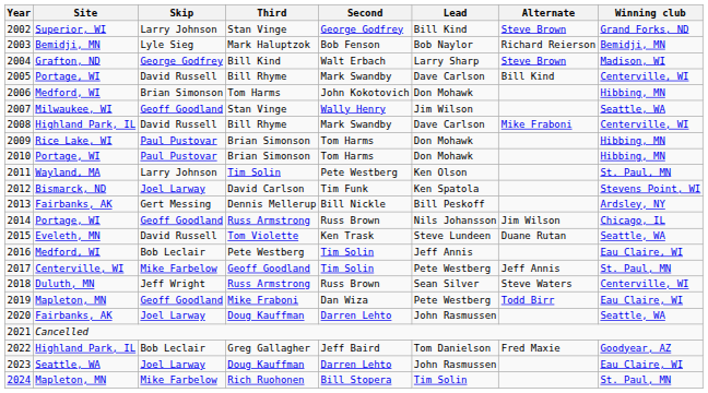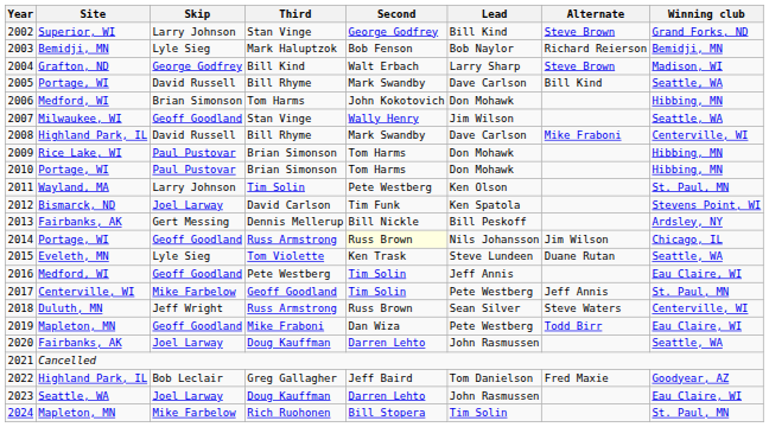 <table class="wikitable">
 <tr>
 <th>Year</th>
 <th>Site</th>
 <th>Skip</th>
 <th>Third</th>
 <th>Second</th>
 <th>Lead</th>
 <th>Alternate</th>
 <th>Winning club</th>
 </tr>
 <tr>
 <td>2002</td>
 <td><a href='#'>Superior, WI</a></td>
 <td>Larry Johnson</td>
 <td>Stan Vinge</td>
 <td><a href='#'>George Godfrey</a></td>
 <td>Bill Kind</td>
 <td><a href='#'>Steve Brown</a></td>
 <td><a href='#'>Grand Forks, ND</a></td>
 </tr>
 <tr>
 <td>2003</td>
 <td><a href='#'>Bemidji, MN</a></td>
 <td>Lyle Sieg</td>
 <td>Mark Haluptzok</td>
 <td>Bob Fenson</td>
 <td>Bob Naylor</td>
 <td>Richard Reierson</td>
 <td><a href='#'>Bemidji, MN</a></td>
 </tr>
 <tr>
 <td>2004</td>
 <td><a href='#'>Grafton, ND</a></td>
 <td><a href='#'>George Godfrey</a></td>
 <td>Bill Kind</td>
 <td>Walt Erbach</td>
 <td>Larry Sharp</td>
 <td><a href='#'>Steve Brown</a></td>
 <td><a href='#'>Madison, WI</a></td>
 </tr>
 <tr>
 <td>2005</td>
 <td><a href='#'>Portage, WI</a></td>
 <td>David Russell</td>
 <td>Bill Rhyme</td>
 <td>Mark Swandby</td>
 <td>Dave Carlson</td>
 <td>Bill Kind</td>
-<td><a href='#'>Centerville, WI</a></td>
+<td><a href='#'>Seattle, WA</a></td>
 </tr>
 <tr>
 <td>2006</td>
 <td><a href='#'>Medford, WI</a></td>
 <td>Brian Simonson</td>
 <td>Tom Harms</td>
 <td>John Kokotovich</td>
 <td>Don Mohawk</td>
 <td></td>
 <td><a href='#'>Hibbing, MN</a></td>
 </tr>
 <tr>
 <td>2007</td>
 <td><a href='#'>Milwaukee, WI</a></td>
 <td><a href='#'>Geoff Goodland</a></td>
 <td>Stan Vinge</td>
 <td><a href='#'>Wally Henry</a></td>
 <td>Jim Wilson</td>
 <td></td>
 <td><a href='#'>Seattle, WA</a></td>
 </tr>
 <tr>
 <td>2008</td>
 <td><a href='#'>Highland Park, IL</a></td>
 <td>David Russell</td>
 <td>Bill Rhyme</td>
 <td>Mark Swandby</td>
 <td>Dave Carlson</td>
 <td><a href='#'>Mike Fraboni</a></td>
 <td><a href='#'>Centerville, WI</a></td>
 </tr>
 <tr>
 <td>2009</td>
 <td><a href='#'>Rice Lake, WI</a></td>
 <td><a href='#'>Paul Pustovar</a></td>
 <td>Brian Simonson</td>
 <td>Tom Harms</td>
 <td>Don Mohawk</td>
 <td></td>
 <td><a href='#'>Hibbing, MN</a></td>
 </tr>
 <tr>
 <td>2010</td>
 <td><a href='#'>Portage, WI</a></td>
 <td><a href='#'>Paul Pustovar</a></td>
 <td>Brian Simonson</td>
 <td>Tom Harms</td>
 <td>Don Mohawk</td>
 <td></td>
 <td><a href='#'>Hibbing, MN</a></td>
 </tr>
 <tr>
 <td>2011</td>
 <td><a href='#'>Wayland, MA</a></td>
 <td>Larry Johnson</td>
 <td><a href='#'>Tim Solin</a></td>
 <td>Pete Westberg</td>
 <td>Ken Olson</td>
 <td></td>
 <td><a href='#'>St. Paul, MN</a></td>
 </tr>
 <tr>
 <td>2012</td>
 <td><a href='#'>Bismarck, ND</a></td>
 <td><a href='#'>Joel Larway</a></td>
 <td>David Carlson</td>
 <td>Tim Funk</td>
 <td>Ken Spatola</td>
 <td></td>
 <td><a href='#'>Stevens Point, WI</a></td>
 </tr>
 <tr>
 <td>2013</td>
 <td><a href='#'>Fairbanks, AK</a></td>
 <td>Gert Messing</td>
 <td>Dennis Mellerup</td>
 <td>Bill Nickle</td>
 <td>Bill Peskoff</td>
 <td></td>
 <td><a href='#'>Ardsley, NY</a></td>
 </tr>
 <tr>
 <td>2014</td>
 <td><a href='#'>Portage, WI</a></td>
 <td><a href='#'>Geoff Goodland</a></td>
 <td><a href='#'>Russ Armstrong</a></td>
-<td>Russ Brown</td>
+<td style="background: lightyellow;">Russ Brown</td>
 <td>Nils Johansson</td>
 <td>Jim Wilson</td>
 <td><a href='#'>Chicago, IL</a></td>
 </tr>
 <tr>
 <td>2015</td>
 <td><a href='#'>Eveleth, MN</a></td>
-<td>David Russell</td>
+<td>Lyle Sieg</td>
 <td><a href='#'>Tom Violette</a></td>
 <td>Ken Trask</td>
 <td>Steve Lundeen</td>
 <td>Duane Rutan</td>
 <td><a href='#'>Seattle, WA</a></td>
 </tr>
 <tr>
 <td>2016</td>
 <td><a href='#'>Medford, WI</a></td>
-<td>Bob Leclair</td>
+<td><a href='#'>Geoff Goodland</a></td>
 <td>Pete Westberg</td>
 <td><a href='#'>Tim Solin</a></td>
 <td>Jeff Annis</td>
 <td></td>
 <td><a href='#'>Eau Claire, WI</a></td>
 </tr>
 <tr>
 <td>2017</td>
 <td><a href='#'>Centerville, WI</a></td>
 <td><a href='#'>Mike Farbelow</a></td>
 <td><a href='#'>Geoff Goodland</a></td>
 <td><a href='#'>Tim Solin</a></td>
 <td>Pete Westberg</td>
 <td>Jeff Annis</td>
 <td><a href='#'>St. Paul, MN</a></td>
 </tr>
 <tr>
 <td>2018</td>
 <td><a href='#'>Duluth, MN</a></td>
 <td>Jeff Wright</td>
 <td><a href='#'>Russ Armstrong</a></td>
 <td>Russ Brown</td>
 <td>Sean Silver</td>
 <td>Steve Waters</td>
 <td><a href='#'>Centerville, WI</a></td>
 </tr>
 <tr>
 <td>2019</td>
 <td><a href='#'>Mapleton, MN</a></td>
 <td><a href='#'>Geoff Goodland</a></td>
 <td><a href='#'>Mike Fraboni</a></td>
 <td>Dan Wiza</td>
 <td>Pete Westberg</td>
 <td><a href='#'>Todd Birr</a></td>
 <td><a href='#'>Eau Claire, WI</a></td>
 </tr>
 <tr>
 <td>2020</td>
 <td><a href='#'>Fairbanks, AK</a></td>
 <td><a href='#'>Joel Larway</a></td>
 <td><a href='#'>Doug Kauffman</a></td>
 <td><a href='#'>Darren Lehto</a></td>
 <td>John Rasmussen</td>
 <td></td>
 <td><a href='#'>Seattle, WA</a></td>
 </tr>
 <tr>
 <td>2021</td>
 <td colspan="7"><em>Cancelled</em></td>
 </tr>
 <tr>
 <td>2022</td>
 <td><a href='#'>Highland Park, IL</a></td>
 <td>Bob Leclair</td>
 <td>Greg Gallagher</td>
 <td>Jeff Baird</td>
 <td>Tom Danielson</td>
 <td>Fred Maxie</td>
 <td><a href='#'>Goodyear, AZ</a></td>
 </tr>
 <tr>
 <td>2023</td>
 <td><a href='#'>Seattle, WA</a></td>
 <td><a href='#'>Joel Larway</a></td>
 <td><a href='#'>Doug Kauffman</a></td>
 <td><a href='#'>Darren Lehto</a></td>
 <td>John Rasmussen</td>
 <td></td>
 <td><a href='#'>Eau Claire, WI</a></td>
 </tr>
 <tr>
 <td><a href='#'>2024</a></td>
 <td><a href='#'>Mapleton, MN</a></td>
 <td><a href='#'>Mike Farbelow</a></td>
 <td><a href='#'>Rich Ruohonen</a></td>
 <td><a href='#'>Bill Stopera</a></td>
 <td><a href='#'>Tim Solin</a></td>
 <td></td>
 <td><a href='#'>St. Paul, MN</a></td>
 </tr>
 </table>
